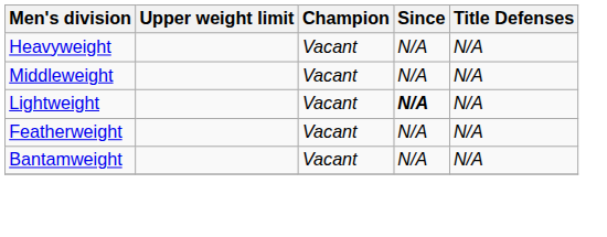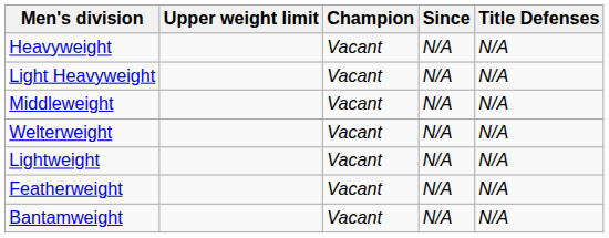 <table class="wikitable">
 <tr>
 <th>Men's division</th>
 <th>Upper weight limit</th>
 <th>Champion</th>
 <th>Since</th>
 <th>Title Defenses</th>
 </tr>
 <tr>
 <td><a href='#'>Heavyweight</a></td>
 <td></td>
 <td><em>Vacant</em></td>
 <td><em>N/A</em></td>
 <td><em>N/A</em></td>
 </tr>
 <tr>
+<td><a href='#'>Light Heavyweight</a></td>
+<td></td>
+<td><em>Vacant</em></td>
+<td><em>N/A</em></td>
+<td><em>N/A</em></td>
+</tr>
+<tr>
 <td><a href='#'>Middleweight</a></td>
+<td></td>
+<td><em>Vacant</em></td>
+<td><em>N/A</em></td>
+<td><em>N/A</em></td>
+</tr>
+<tr>
+<td><a href='#'>Welterweight</a></td>
 <td></td>
 <td><em>Vacant</em></td>
 <td><em>N/A</em></td>
 <td><em>N/A</em></td>
 </tr>
 <tr>
 <td><a href='#'>Lightweight</a></td>
 <td></td>
 <td><em>Vacant</em></td>
-<td><strong><em>N/A</em></strong></td>
+<td><em>N/A</em></td>
 <td><em>N/A</em></td>
 </tr>
 <tr>
 <td><a href='#'>Featherweight</a></td>
 <td></td>
 <td><em>Vacant</em></td>
 <td><em>N/A</em></td>
 <td><em>N/A</em></td>
 </tr>
 <tr>
 <td><a href='#'>Bantamweight</a></td>
 <td></td>
 <td><em>Vacant</em></td>
 <td><em>N/A</em></td>
 <td><em>N/A</em></td>
 </tr>
 <tr>
 </tr>
 </table>
